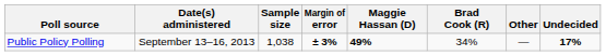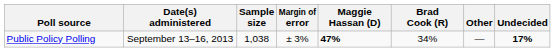 <table class="wikitable">
 <tr valign= bottom>
 <th style="width:185px;">Poll source</th>
 <th style="width:175px;">Date(s)<br>administered</th>
 <th class=small>Sample<br>size</th>
 <th><small>Margin of</small><br>error</th>
 <th style="width:110px;">Maggie<br>Hassan (D)</th>
 <th style="width:110px;">Brad<br>Cook (R)</th>
 <th>Other</th>
 <th>Undecided</th>
 </tr>
 <tr>
 <td><a href='#'>Public Policy Polling</a></td>
 <td align=center>September 13–16, 2013</td>
 <td align=center>1,038</td>
-<td align=center><strong>± 3%</strong></td>
-<td><strong>49%</strong></td>
+<td align=center>± 3%</td>
+<td><strong>47%</strong></td>
 <td align=center>34%</td>
 <td align=center>—</td>
 <td align=center><strong>17%</strong></td>
 </tr>
 </table>
